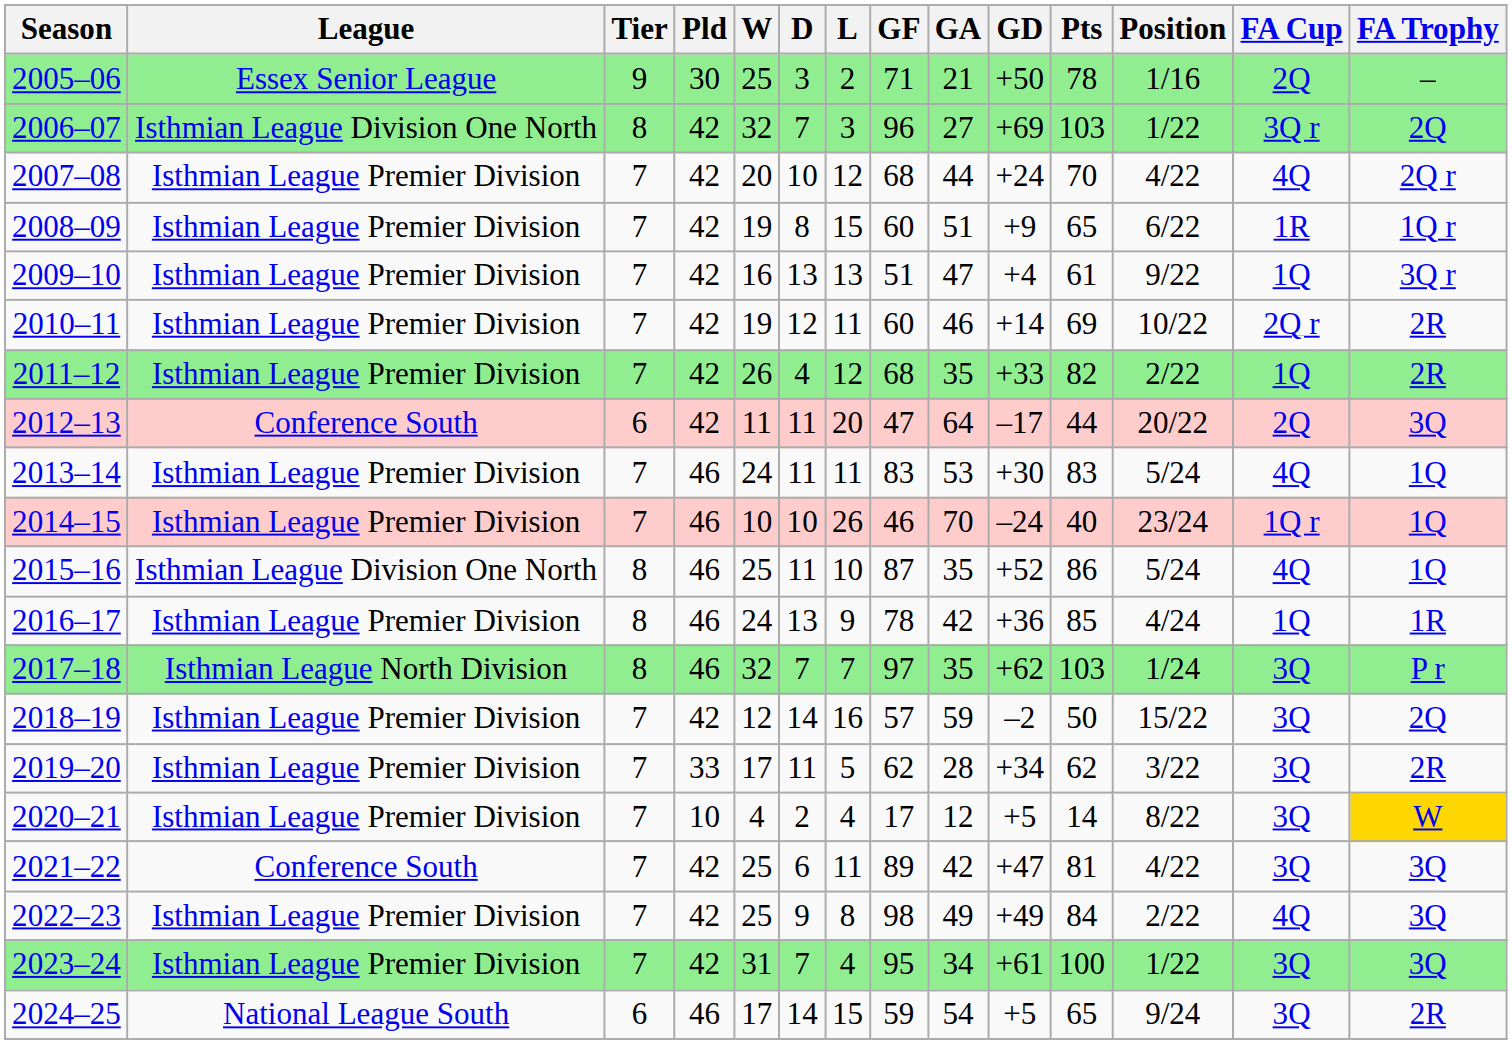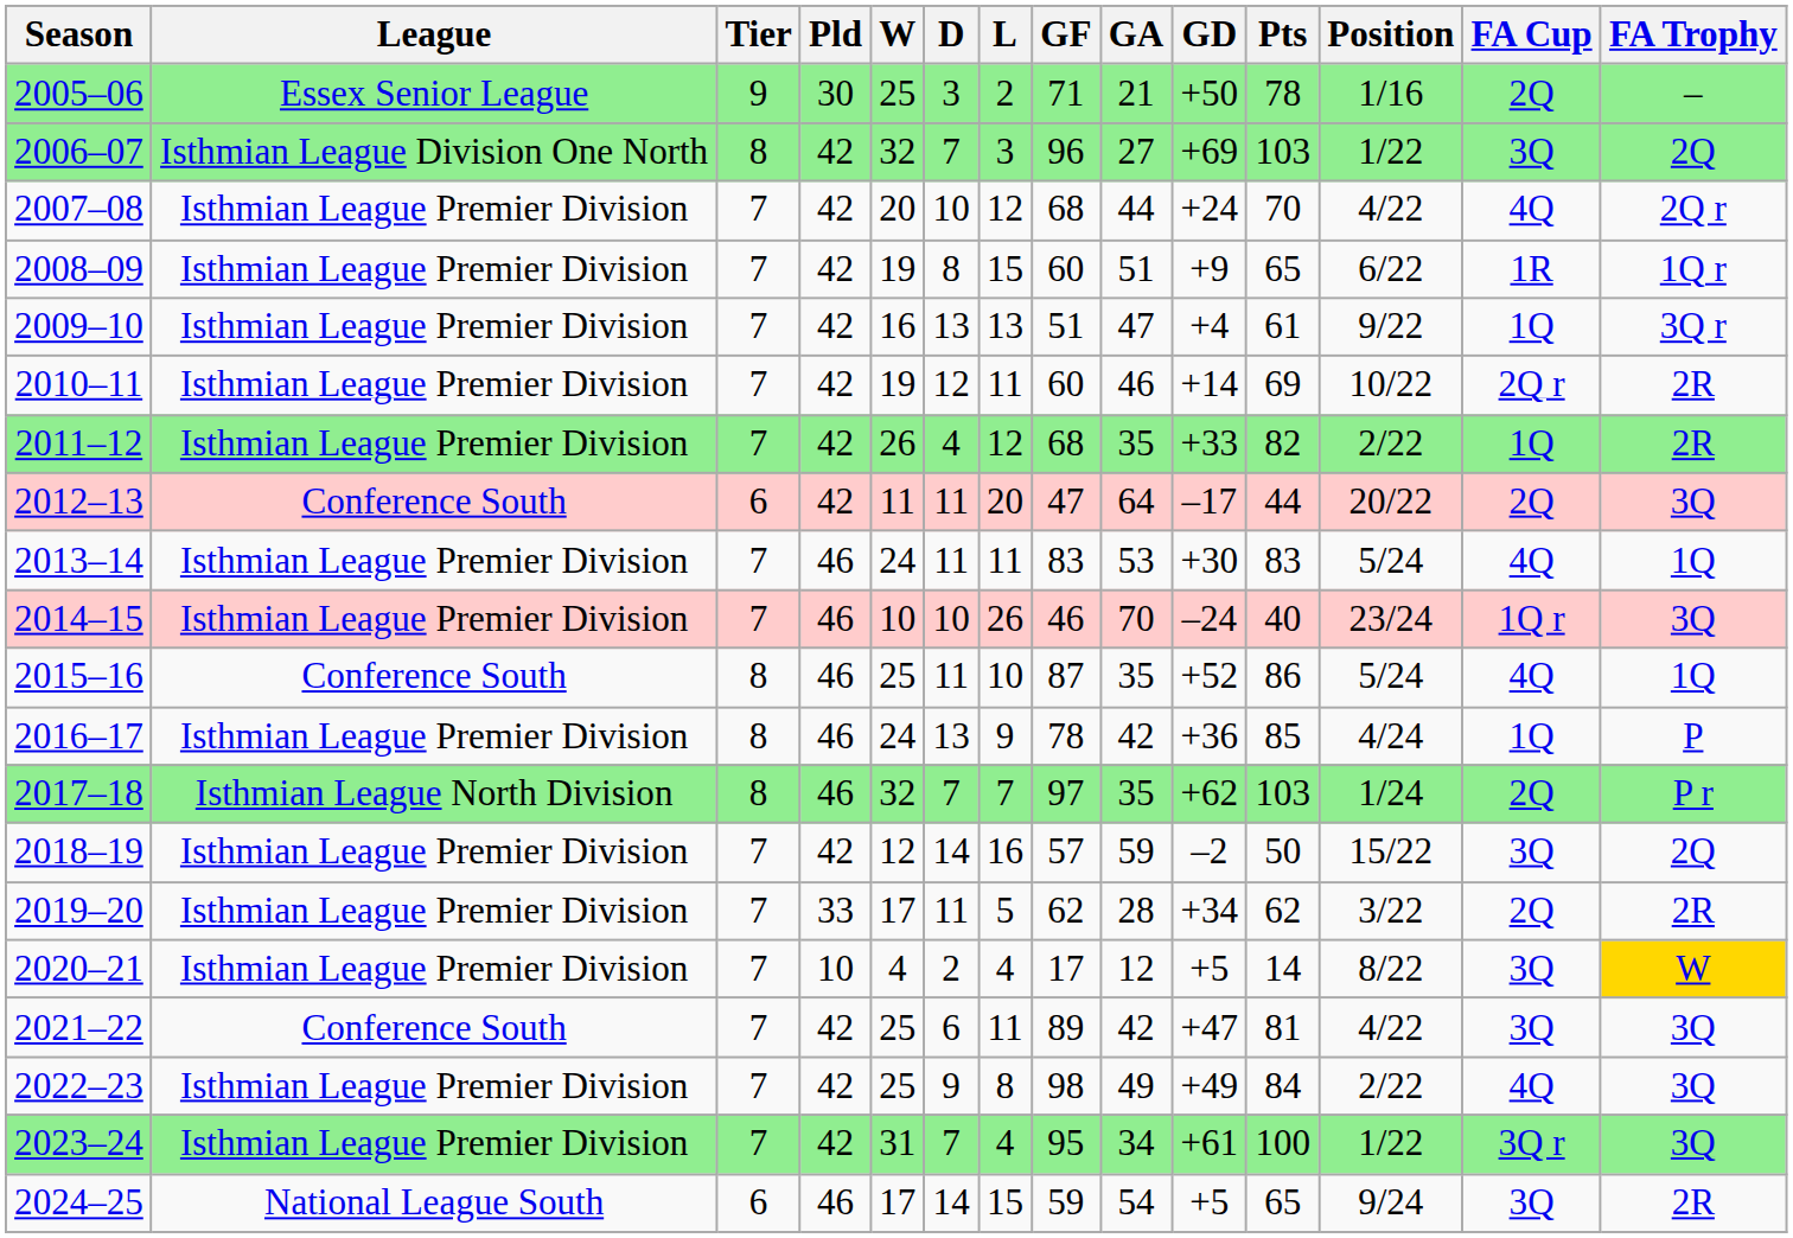 <table class="wikitable" style=text-align:center>
 <tr>
 <th>Season</th>
 <th>League</th>
 <th>Tier</th>
 <th>Pld</th>
 <th>W</th>
 <th>D</th>
 <th>L</th>
 <th>GF</th>
 <th>GA</th>
 <th>GD</th>
 <th>Pts</th>
 <th>Position</th>
 <th><a href='#'>FA Cup</a></th>
 <th><a href='#'>FA Trophy</a></th>
 </tr>
 <tr style="background:#90EE90">
 <td><a href='#'>2005–06</a></td>
 <td><a href='#'>Essex Senior League</a></td>
 <td>9</td>
 <td>30</td>
 <td>25</td>
 <td>3</td>
 <td>2</td>
 <td>71</td>
 <td>21</td>
 <td>+50</td>
 <td>78</td>
 <td>1/16</td>
 <td><a href='#'>2Q</a></td>
 <td>–</td>
 </tr>
 <tr style="background:#90EE90">
 <td><a href='#'>2006–07</a></td>
 <td><a href='#'>Isthmian League</a> Division One North</td>
 <td>8</td>
 <td>42</td>
 <td>32</td>
 <td>7</td>
 <td>3</td>
 <td>96</td>
 <td>27</td>
 <td>+69</td>
 <td>103</td>
 <td>1/22</td>
-<td><a href='#'>3Q r</a></td>
+<td><a href='#'>3Q</a></td>
 <td><a href='#'>2Q</a></td>
 </tr>
 <tr>
 <td><a href='#'>2007–08</a></td>
 <td><a href='#'>Isthmian League</a> Premier Division</td>
 <td>7</td>
 <td>42</td>
 <td>20</td>
 <td>10</td>
 <td>12</td>
 <td>68</td>
 <td>44</td>
 <td>+24</td>
 <td>70</td>
 <td>4/22</td>
 <td><a href='#'>4Q</a></td>
 <td><a href='#'>2Q r</a></td>
 </tr>
 <tr>
 <td><a href='#'>2008–09</a></td>
 <td><a href='#'>Isthmian League</a> Premier Division</td>
 <td>7</td>
 <td>42</td>
 <td>19</td>
 <td>8</td>
 <td>15</td>
 <td>60</td>
 <td>51</td>
 <td>+9</td>
 <td>65</td>
 <td>6/22</td>
 <td><a href='#'>1R</a></td>
 <td><a href='#'>1Q r</a></td>
 </tr>
 <tr>
 <td><a href='#'>2009–10</a></td>
 <td><a href='#'>Isthmian League</a> Premier Division</td>
 <td>7</td>
 <td>42</td>
 <td>16</td>
 <td>13</td>
 <td>13</td>
 <td>51</td>
 <td>47</td>
 <td>+4</td>
 <td>61</td>
 <td>9/22</td>
 <td><a href='#'>1Q</a></td>
 <td><a href='#'>3Q r</a></td>
 </tr>
 <tr>
 <td><a href='#'>2010–11</a></td>
 <td><a href='#'>Isthmian League</a> Premier Division</td>
 <td>7</td>
 <td>42</td>
 <td>19</td>
 <td>12</td>
 <td>11</td>
 <td>60</td>
 <td>46</td>
 <td>+14</td>
 <td>69</td>
 <td>10/22</td>
 <td><a href='#'>2Q r</a></td>
 <td><a href='#'>2R</a></td>
 </tr>
 <tr style="background:#90EE90">
 <td><a href='#'>2011–12</a></td>
 <td><a href='#'>Isthmian League</a> Premier Division</td>
 <td>7</td>
 <td>42</td>
 <td>26</td>
 <td>4</td>
 <td>12</td>
 <td>68</td>
 <td>35</td>
 <td>+33</td>
 <td>82</td>
 <td>2/22</td>
 <td><a href='#'>1Q</a></td>
 <td><a href='#'>2R</a></td>
 </tr>
 <tr style="background:#ffcccc">
 <td><a href='#'>2012–13</a></td>
 <td><a href='#'>Conference South</a></td>
 <td>6</td>
 <td>42</td>
 <td>11</td>
 <td>11</td>
 <td>20</td>
 <td>47</td>
 <td>64</td>
 <td>–17</td>
 <td>44</td>
 <td>20/22</td>
 <td><a href='#'>2Q</a></td>
 <td><a href='#'>3Q</a></td>
 </tr>
 <tr>
 <td><a href='#'>2013–14</a></td>
 <td><a href='#'>Isthmian League</a> Premier Division</td>
 <td>7</td>
 <td>46</td>
 <td>24</td>
 <td>11</td>
 <td>11</td>
 <td>83</td>
 <td>53</td>
 <td>+30</td>
 <td>83</td>
 <td>5/24</td>
 <td><a href='#'>4Q</a></td>
 <td><a href='#'>1Q</a></td>
 </tr>
 <tr style="background:#ffcccc">
 <td><a href='#'>2014–15</a></td>
 <td><a href='#'>Isthmian League</a> Premier Division</td>
 <td>7</td>
 <td>46</td>
 <td>10</td>
 <td>10</td>
 <td>26</td>
 <td>46</td>
 <td>70</td>
 <td>–24</td>
 <td>40</td>
 <td>23/24</td>
 <td><a href='#'>1Q r</a></td>
-<td><a href='#'>1Q</a></td>
+<td><a href='#'>3Q</a></td>
 </tr>
 <tr>
 <td><a href='#'>2015–16</a></td>
-<td><a href='#'>Isthmian League</a> Division One North</td>
+<td><a href='#'>Conference South</a></td>
 <td>8</td>
 <td>46</td>
 <td>25</td>
 <td>11</td>
 <td>10</td>
 <td>87</td>
 <td>35</td>
 <td>+52</td>
 <td>86</td>
 <td>5/24</td>
 <td><a href='#'>4Q</a></td>
 <td><a href='#'>1Q</a></td>
 </tr>
 <tr>
 <td><a href='#'>2016–17</a></td>
 <td><a href='#'>Isthmian League</a> Premier Division</td>
 <td>8</td>
 <td>46</td>
 <td>24</td>
 <td>13</td>
 <td>9</td>
 <td>78</td>
 <td>42</td>
 <td>+36</td>
 <td>85</td>
 <td>4/24</td>
 <td><a href='#'>1Q</a></td>
-<td><a href='#'>1R</a></td>
+<td><a href='#'>P</a></td>
 </tr>
 <tr style="background:#90EE90">
 <td><a href='#'>2017–18</a></td>
 <td><a href='#'>Isthmian League</a> North Division</td>
 <td>8</td>
 <td>46</td>
 <td>32</td>
 <td>7</td>
 <td>7</td>
 <td>97</td>
 <td>35</td>
 <td>+62</td>
 <td>103</td>
 <td>1/24</td>
-<td><a href='#'>3Q</a></td>
+<td><a href='#'>2Q</a></td>
 <td><a href='#'>P r</a></td>
 </tr>
 <tr>
 <td><a href='#'>2018–19</a></td>
 <td><a href='#'>Isthmian League</a> Premier Division</td>
 <td>7</td>
 <td>42</td>
 <td>12</td>
 <td>14</td>
 <td>16</td>
 <td>57</td>
 <td>59</td>
 <td>–2</td>
 <td>50</td>
 <td>15/22</td>
 <td><a href='#'>3Q</a></td>
 <td><a href='#'>2Q</a></td>
 </tr>
 <tr>
 <td><a href='#'>2019–20</a></td>
 <td><a href='#'>Isthmian League</a> Premier Division</td>
 <td>7</td>
 <td>33</td>
 <td>17</td>
 <td>11</td>
 <td>5</td>
 <td>62</td>
 <td>28</td>
 <td>+34</td>
 <td>62</td>
 <td>3/22</td>
-<td><a href='#'>3Q</a></td>
+<td><a href='#'>2Q</a></td>
 <td><a href='#'>2R</a></td>
 </tr>
 <tr>
 <td><a href='#'>2020–21</a></td>
 <td><a href='#'>Isthmian League</a> Premier Division</td>
 <td>7</td>
 <td>10</td>
 <td>4</td>
 <td>2</td>
 <td>4</td>
 <td>17</td>
 <td>12</td>
 <td>+5</td>
 <td>14</td>
 <td>8/22</td>
 <td><a href='#'>3Q</a></td>
 <td bgcolor=gold><a href='#'>W</a></td>
 </tr>
 <tr>
 <td><a href='#'>2021–22</a></td>
 <td><a href='#'>Conference South</a></td>
 <td>7</td>
 <td>42</td>
 <td>25</td>
 <td>6</td>
 <td>11</td>
 <td>89</td>
 <td>42</td>
 <td>+47</td>
 <td>81</td>
 <td>4/22</td>
 <td><a href='#'>3Q</a></td>
 <td><a href='#'>3Q</a></td>
 </tr>
 <tr>
 <td><a href='#'>2022–23</a></td>
 <td><a href='#'>Isthmian League</a> Premier Division</td>
 <td>7</td>
 <td>42</td>
 <td>25</td>
 <td>9</td>
 <td>8</td>
 <td>98</td>
 <td>49</td>
 <td>+49</td>
 <td>84</td>
 <td>2/22</td>
 <td><a href='#'>4Q</a></td>
 <td><a href='#'>3Q</a></td>
 </tr>
 <tr style="background:#90EE90">
 <td><a href='#'>2023–24</a></td>
 <td><a href='#'>Isthmian League</a> Premier Division</td>
 <td>7</td>
 <td>42</td>
 <td>31</td>
 <td>7</td>
 <td>4</td>
 <td>95</td>
 <td>34</td>
 <td>+61</td>
 <td>100</td>
 <td>1/22</td>
-<td><a href='#'>3Q</a></td>
+<td><a href='#'>3Q r</a></td>
 <td><a href='#'>3Q</a></td>
 </tr>
 <tr>
 <td><a href='#'>2024–25</a></td>
 <td><a href='#'>National League South</a></td>
 <td>6</td>
 <td>46</td>
 <td>17</td>
 <td>14</td>
 <td>15</td>
 <td>59</td>
 <td>54</td>
 <td>+5</td>
 <td>65</td>
 <td>9/24</td>
 <td><a href='#'>3Q</a></td>
 <td><a href='#'>2R</a></td>
 </tr>
 </table>
